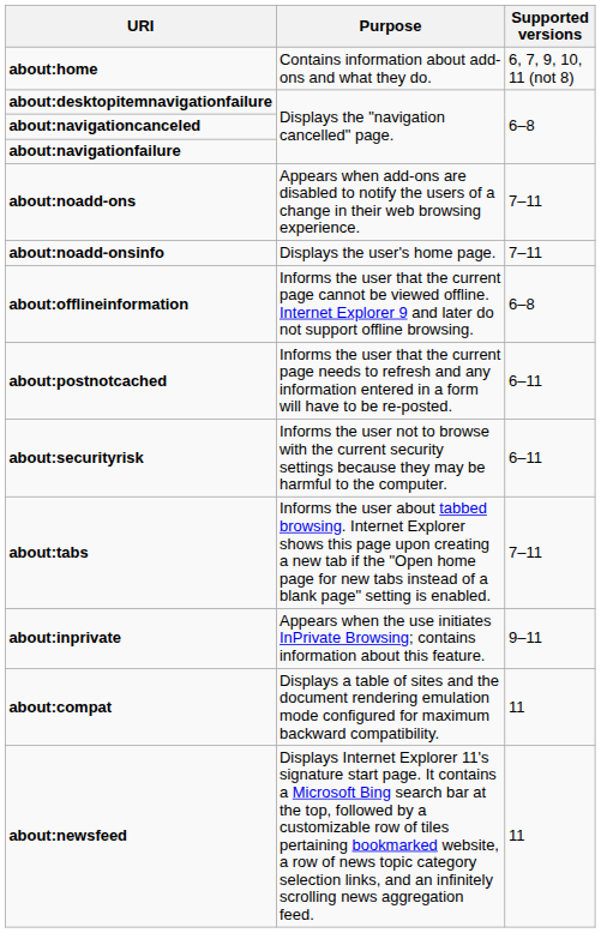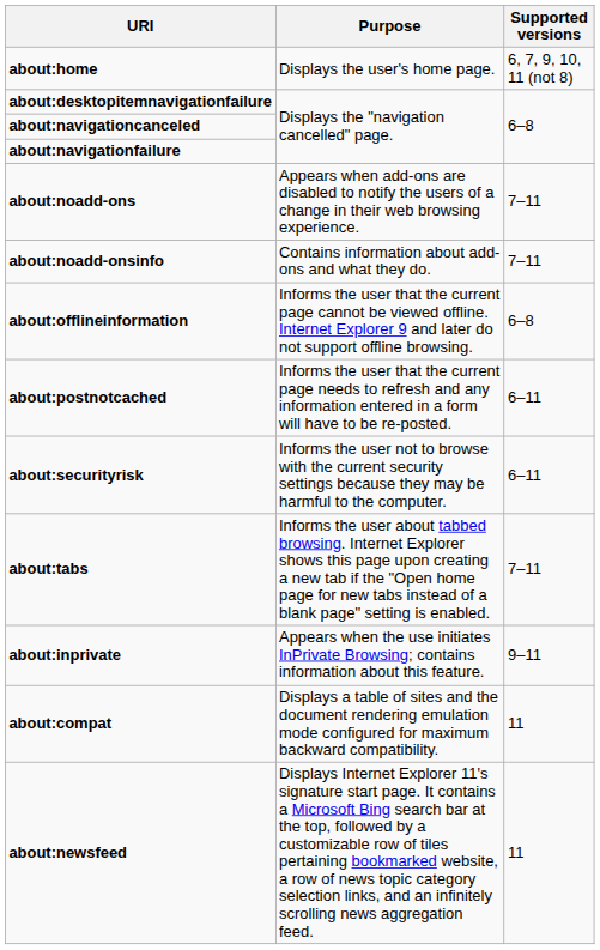 <table class="wikitable">
 <tr>
 <th>URI</th>
 <th>Purpose</th>
 <th>Supported versions</th>
 </tr>
 <tr>
 <td><strong>about:home</strong></td>
-<td>Contains information about add-ons and what they do.</td>
+<td>Displays the user's home page.</td>
 <td>6, 7, 9, 10, 11 (not 8)</td>
 </tr>
 <tr>
 <td><strong>about:desktopitemnavigationfailure</strong></td>
 <td rowspan="3">Displays the "navigation cancelled" page.</td>
 <td rowspan="3">6–8</td>
 </tr>
 <tr>
 <td><strong>about:navigationcanceled</strong></td>
 </tr>
 <tr>
 <td><strong>about:navigationfailure</strong></td>
 </tr>
 <tr>
 <td><strong>about:noadd-ons</strong></td>
 <td>Appears when add-ons are disabled to notify the users of a change in their web browsing experience.</td>
 <td>7–11</td>
 </tr>
 <tr>
 <td><strong>about:noadd-onsinfo</strong></td>
-<td>Displays the user's home page.</td>
+<td>Contains information about add-ons and what they do.</td>
 <td>7–11</td>
 </tr>
 <tr>
 <td><strong>about:offlineinformation</strong></td>
 <td>Informs the user that the current page cannot be viewed offline. <a href='#'>Internet Explorer 9</a> and later do not support offline browsing.</td>
 <td>6–8</td>
 </tr>
 <tr>
 <td><strong>about:postnotcached</strong></td>
 <td>Informs the user that the current page needs to refresh and any information entered in a form will have to be re-posted.</td>
 <td>6–11</td>
 </tr>
 <tr>
 <td><strong>about:securityrisk</strong></td>
 <td>Informs the user not to browse with the current security settings because they may be harmful to the computer.</td>
 <td>6–11</td>
 </tr>
 <tr>
 <td><strong>about:tabs</strong></td>
 <td>Informs the user about <a href='#'>tabbed browsing</a>. Internet Explorer shows this page upon creating a new tab if the "Open home page for new tabs instead of a blank page" setting is enabled.</td>
 <td>7–11</td>
 </tr>
 <tr>
 <td><strong>about:inprivate</strong></td>
 <td>Appears when the use initiates <a href='#'>InPrivate Browsing</a>; contains information about this feature.</td>
 <td>9–11</td>
 </tr>
 <tr>
 <td><strong>about:compat</strong></td>
 <td>Displays a table of sites and the document rendering emulation mode configured for maximum  backward compatibility.</td>
 <td>11</td>
 </tr>
 <tr>
 <td><strong>about:newsfeed</strong></td>
 <td>Displays Internet Explorer 11's signature start page. It contains a <a href='#'>Microsoft Bing</a> search bar at the top, followed by a customizable row of tiles pertaining <a href='#'>bookmarked</a> website, a row of news topic category selection links, and an infinitely scrolling news aggregation feed.</td>
 <td>11</td>
 </tr>
 </table>
